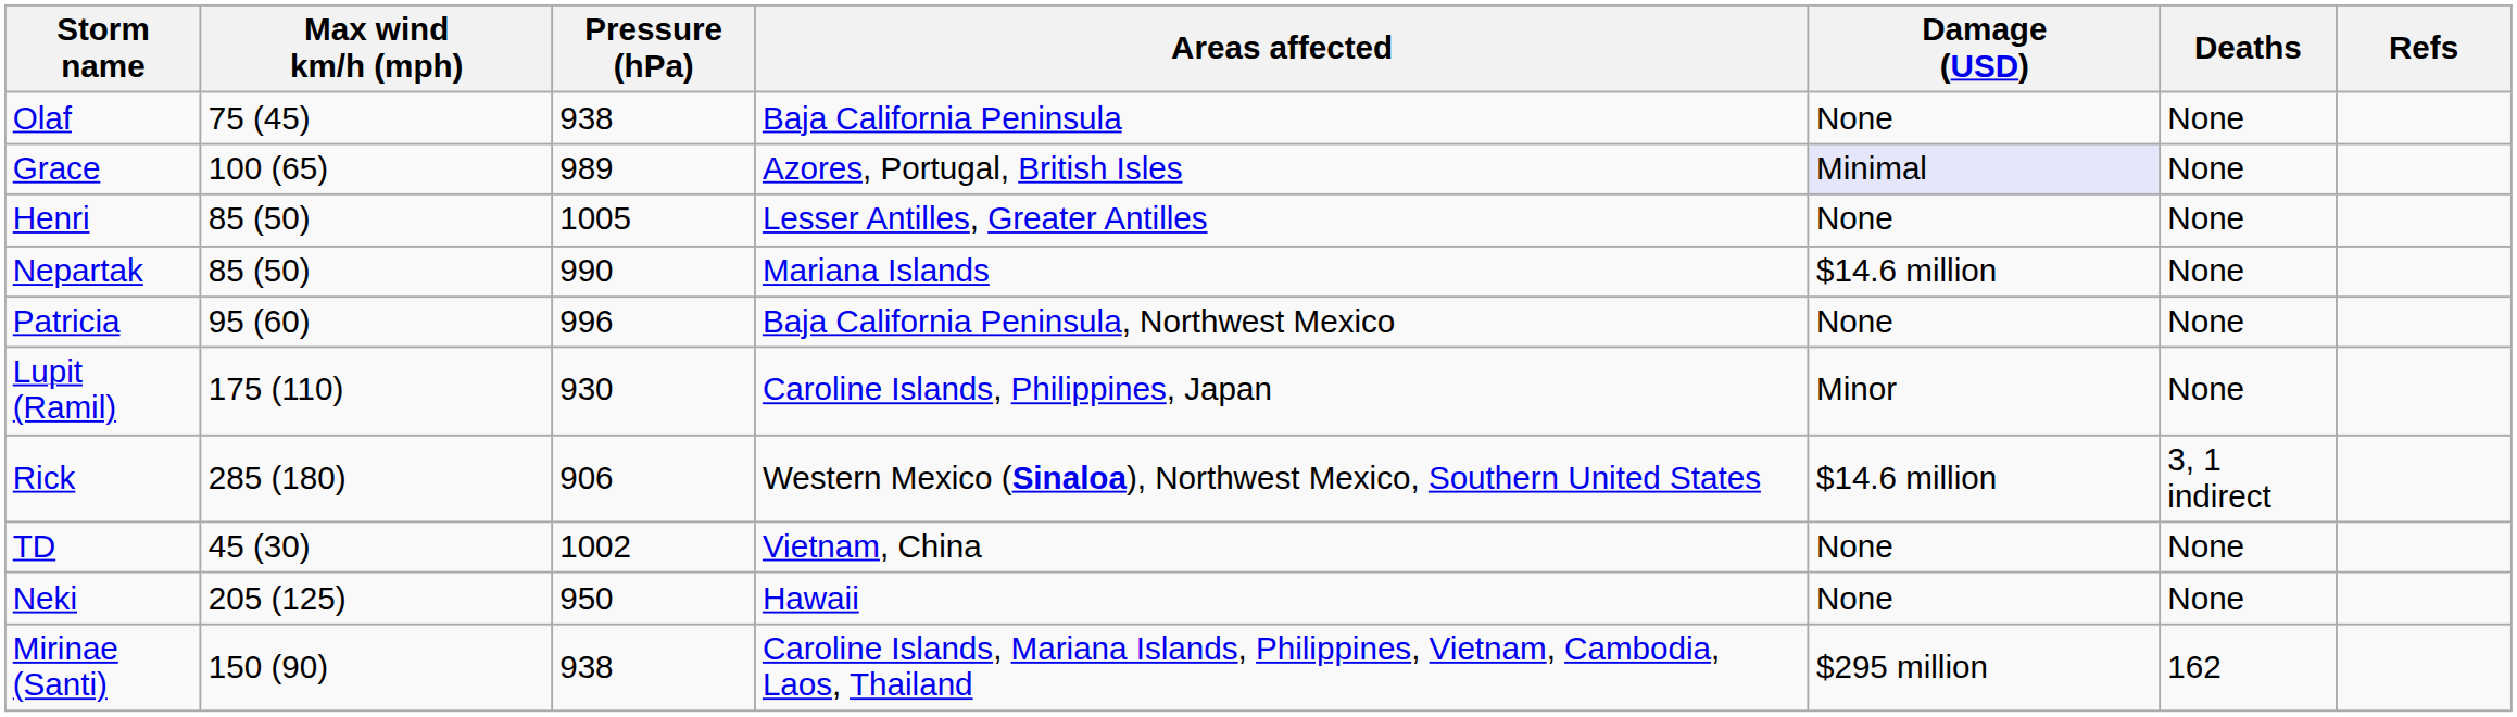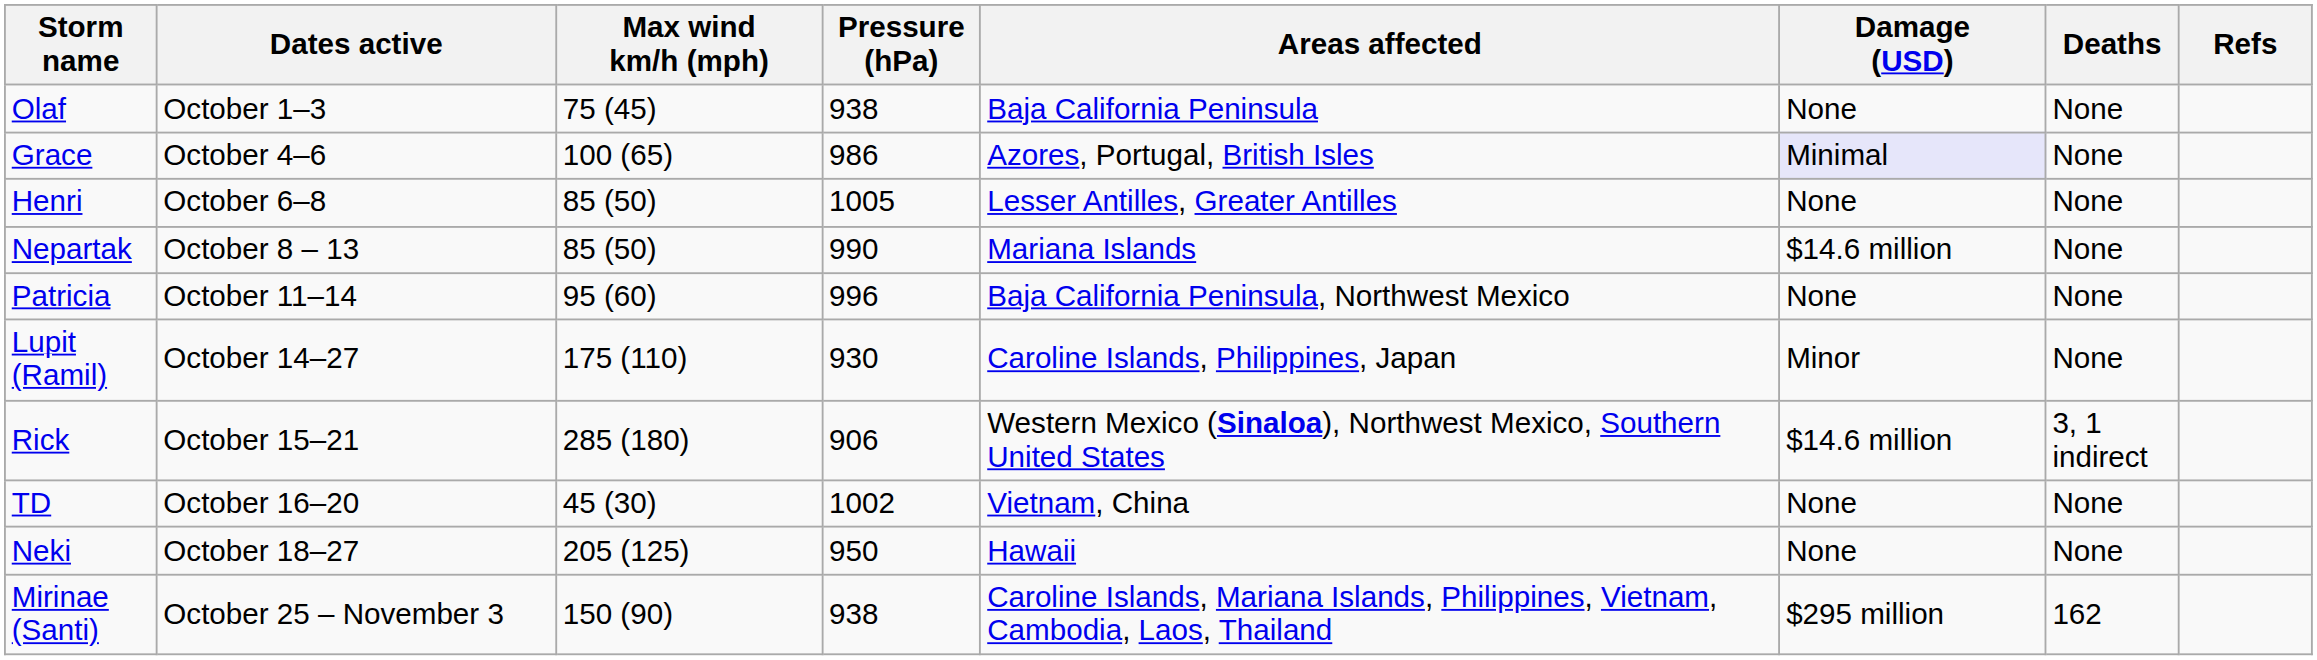 <table class="wikitable sortable">
 <tr>
 <th width="5%">Storm name</th>
+<th width="15%">Dates active</th>
 <th width="10%">Max wind<br>km/h (mph)</th>
 <th width="5%">Pressure<br>(hPa)</th>
 <th width="30%">Areas affected</th>
 <th width="10%">Damage<br>(<a href='#'>USD</a>)</th>
 <th width="5%">Deaths</th>
 <th width="5%">Refs</th>
 </tr>
 <tr>
 <td><a href='#'>Olaf</a></td>
+<td>October 1–3</td>
 <td>75 (45)</td>
 <td>938</td>
 <td><a href='#'>Baja California Peninsula</a></td>
 <td>None</td>
 <td>None</td>
 <td></td>
 </tr>
 <tr>
 <td><a href='#'>Grace</a></td>
+<td>October 4–6</td>
 <td>100 (65)</td>
-<td>989</td>
+<td>986</td>
 <td><a href='#'>Azores</a>, Portugal, <a href='#'>British Isles</a></td>
 <td style="background: lavender;">Minimal</td>
 <td>None</td>
 <td></td>
 </tr>
 <tr>
 <td><a href='#'>Henri</a></td>
+<td>October 6–8</td>
 <td>85 (50)</td>
 <td>1005</td>
 <td><a href='#'>Lesser Antilles</a>, <a href='#'>Greater Antilles</a></td>
 <td>None</td>
 <td>None</td>
 <td></td>
 </tr>
 <tr>
 <td><a href='#'>Nepartak</a></td>
+<td>October 8 –  13</td>
 <td>85 (50)</td>
 <td>990</td>
 <td><a href='#'>Mariana Islands</a></td>
 <td>$14.6 million</td>
 <td>None</td>
 <td></td>
 </tr>
 <tr>
 <td><a href='#'>Patricia</a></td>
+<td>October 11–14</td>
 <td>95 (60)</td>
 <td>996</td>
 <td><a href='#'>Baja California Peninsula</a>, Northwest Mexico</td>
 <td>None</td>
 <td>None</td>
 <td></td>
 </tr>
 <tr>
 <td><a href='#'>Lupit (Ramil)</a></td>
+<td>October 14–27</td>
 <td>175 (110)</td>
 <td>930</td>
 <td><a href='#'>Caroline Islands</a>, <a href='#'>Philippines</a>, Japan</td>
 <td>Minor</td>
 <td>None</td>
 <td></td>
 </tr>
 <tr>
 <td><a href='#'>Rick</a></td>
+<td>October 15–21</td>
 <td>285 (180)</td>
 <td>906</td>
 <td>Western Mexico (<strong><a href='#'>Sinaloa</a></strong>), Northwest Mexico, <a href='#'>Southern United States</a></td>
 <td>$14.6 million</td>
 <td>3, 1 indirect</td>
 <td></td>
 </tr>
 <tr>
 <td><a href='#'>TD</a></td>
+<td>October 16–20</td>
 <td>45 (30)</td>
 <td>1002</td>
 <td><a href='#'>Vietnam</a>, China</td>
 <td>None</td>
 <td>None</td>
 <td></td>
 </tr>
 <tr>
 <td><a href='#'>Neki</a></td>
+<td>October 18–27</td>
 <td>205 (125)</td>
 <td>950</td>
 <td><a href='#'>Hawaii</a></td>
 <td>None</td>
 <td>None</td>
 <td></td>
 </tr>
 <tr>
 <td><a href='#'>Mirinae (Santi)</a></td>
+<td>October 25 – November 3</td>
 <td>150 (90)</td>
 <td>938</td>
 <td><a href='#'>Caroline Islands</a>, <a href='#'>Mariana Islands</a>, <a href='#'>Philippines</a>, <a href='#'>Vietnam</a>, <a href='#'>Cambodia</a>, <a href='#'>Laos</a>, <a href='#'>Thailand</a></td>
 <td>$295 million</td>
 <td>162</td>
 <td></td>
 </tr>
 </table>
